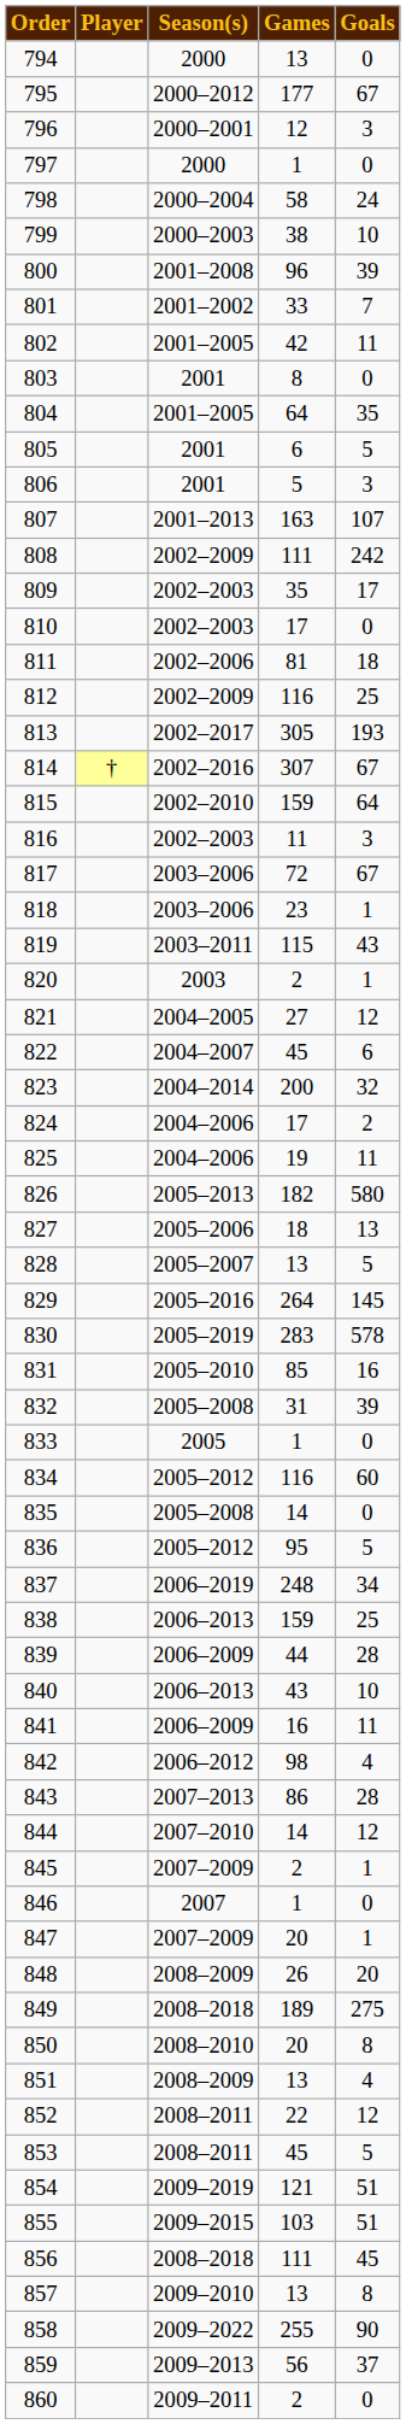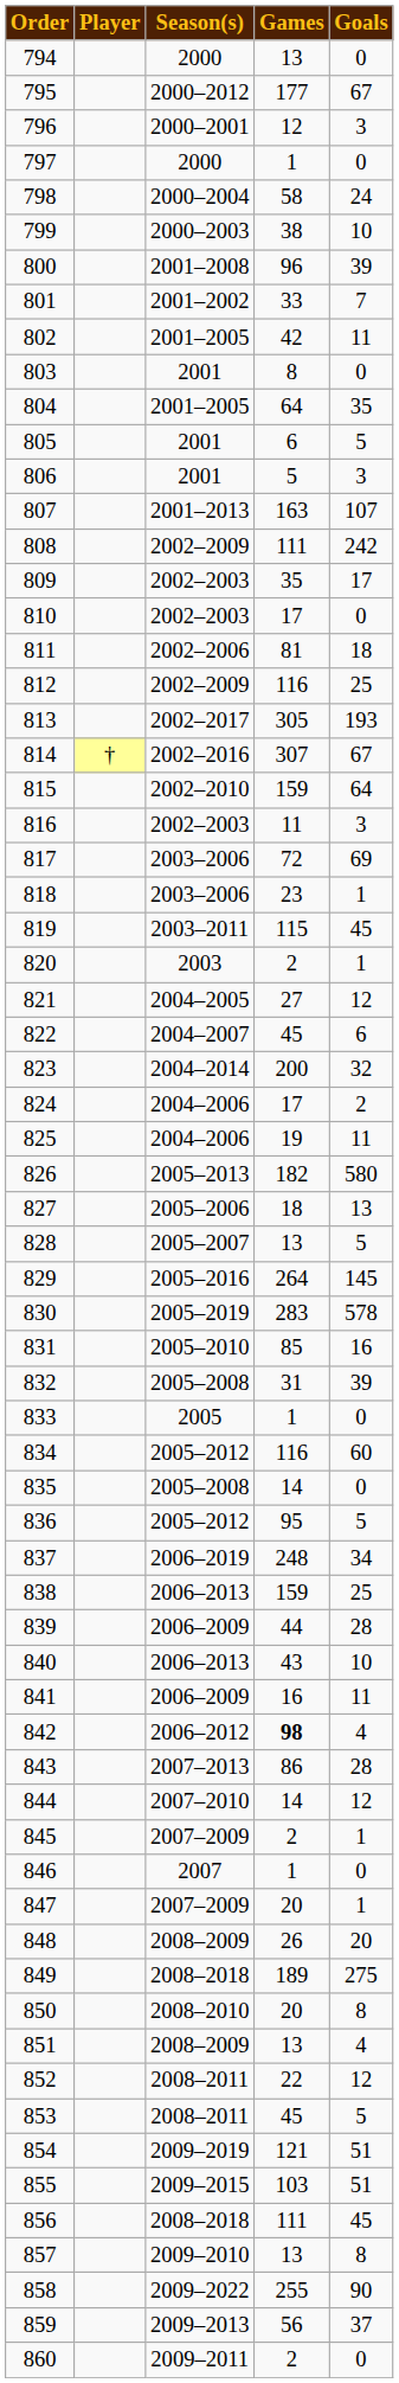 <table class="wikitable sortable" style="text-align:center; width=70%">
 <tr>
 <th style="background: #4D2004; color: #FBBF15; font-weight:bold">Order</th>
 <th style="background: #4D2004; color: #FBBF15; font-weight:bold">Player</th>
 <th style="background: #4D2004; color: #FBBF15; font-weight:bold">Season(s)</th>
 <th style="background: #4D2004; color: #FBBF15; font-weight:bold">Games</th>
 <th style="background: #4D2004; color: #FBBF15; font-weight:bold">Goals</th>
 </tr>
 <tr>
 <td>794</td>
 <td></td>
 <td>2000</td>
 <td>13</td>
 <td>0</td>
 </tr>
 <tr>
 <td>795</td>
 <td></td>
 <td>2000–2012</td>
 <td>177</td>
 <td>67</td>
 </tr>
 <tr>
 <td>796</td>
 <td></td>
 <td>2000–2001</td>
 <td>12</td>
 <td>3</td>
 </tr>
 <tr>
 <td>797</td>
 <td></td>
 <td>2000</td>
 <td>1</td>
 <td>0</td>
 </tr>
 <tr>
 <td>798</td>
 <td></td>
 <td>2000–2004</td>
 <td>58</td>
 <td>24</td>
 </tr>
 <tr>
 <td>799</td>
 <td></td>
 <td>2000–2003</td>
 <td>38</td>
 <td>10</td>
 </tr>
 <tr>
 <td>800</td>
 <td></td>
 <td>2001–2008</td>
 <td>96</td>
 <td>39</td>
 </tr>
 <tr>
 <td>801</td>
 <td></td>
 <td>2001–2002</td>
 <td>33</td>
 <td>7</td>
 </tr>
 <tr>
 <td>802</td>
 <td></td>
 <td>2001–2005</td>
 <td>42</td>
 <td>11</td>
 </tr>
 <tr>
 <td>803</td>
 <td></td>
 <td>2001</td>
 <td>8</td>
 <td>0</td>
 </tr>
 <tr>
 <td>804</td>
 <td></td>
 <td>2001–2005</td>
 <td>64</td>
 <td>35</td>
 </tr>
 <tr>
 <td>805</td>
 <td></td>
 <td>2001</td>
 <td>6</td>
 <td>5</td>
 </tr>
 <tr>
 <td>806</td>
 <td></td>
 <td>2001</td>
 <td>5</td>
 <td>3</td>
 </tr>
 <tr>
 <td>807</td>
 <td></td>
 <td>2001–2013</td>
 <td>163</td>
 <td>107</td>
 </tr>
 <tr>
 <td>808</td>
 <td></td>
 <td>2002–2009</td>
 <td>111</td>
 <td>242</td>
 </tr>
 <tr>
 <td>809</td>
 <td></td>
 <td>2002–2003</td>
 <td>35</td>
 <td>17</td>
 </tr>
 <tr>
 <td>810</td>
 <td></td>
 <td>2002–2003</td>
 <td>17</td>
 <td>0</td>
 </tr>
 <tr>
 <td>811</td>
 <td></td>
 <td>2002–2006</td>
 <td>81</td>
 <td>18</td>
 </tr>
 <tr>
 <td>812</td>
 <td></td>
 <td>2002–2009</td>
 <td>116</td>
 <td>25</td>
 </tr>
 <tr>
 <td>813</td>
 <td></td>
 <td>2002–2017</td>
 <td>305</td>
 <td>193</td>
 </tr>
 <tr>
 <td>814</td>
 <td style="background:#FFFF99">†</td>
 <td>2002–2016</td>
 <td>307</td>
 <td>67</td>
 </tr>
 <tr>
 <td>815</td>
 <td></td>
 <td>2002–2010</td>
 <td>159</td>
 <td>64</td>
 </tr>
 <tr>
 <td>816</td>
 <td></td>
 <td>2002–2003</td>
 <td>11</td>
 <td>3</td>
 </tr>
 <tr>
 <td>817</td>
 <td></td>
 <td>2003–2006</td>
 <td>72</td>
-<td>67</td>
+<td>69</td>
 </tr>
 <tr>
 <td>818</td>
 <td></td>
 <td>2003–2006</td>
 <td>23</td>
 <td>1</td>
 </tr>
 <tr>
 <td>819</td>
 <td></td>
 <td>2003–2011</td>
 <td>115</td>
-<td>43</td>
+<td>45</td>
 </tr>
 <tr>
 <td>820</td>
 <td></td>
 <td>2003</td>
 <td>2</td>
 <td>1</td>
 </tr>
 <tr>
 <td>821</td>
 <td></td>
 <td>2004–2005</td>
 <td>27</td>
 <td>12</td>
 </tr>
 <tr>
 <td>822</td>
 <td></td>
 <td>2004–2007</td>
 <td>45</td>
 <td>6</td>
 </tr>
 <tr>
 <td>823</td>
 <td></td>
 <td>2004–2014</td>
 <td>200</td>
 <td>32</td>
 </tr>
 <tr>
 <td>824</td>
 <td></td>
 <td>2004–2006</td>
 <td>17</td>
 <td>2</td>
 </tr>
 <tr>
 <td>825</td>
 <td></td>
 <td>2004–2006</td>
 <td>19</td>
 <td>11</td>
 </tr>
 <tr>
 <td>826</td>
 <td></td>
 <td>2005–2013</td>
 <td>182</td>
 <td>580</td>
 </tr>
 <tr>
 <td>827</td>
 <td></td>
 <td>2005–2006</td>
 <td>18</td>
 <td>13</td>
 </tr>
 <tr>
 <td>828</td>
 <td></td>
 <td>2005–2007</td>
 <td>13</td>
 <td>5</td>
 </tr>
 <tr>
 <td>829</td>
 <td></td>
 <td>2005–2016</td>
 <td>264</td>
 <td>145</td>
 </tr>
 <tr>
 <td>830</td>
 <td></td>
 <td>2005–2019</td>
 <td>283</td>
 <td>578</td>
 </tr>
 <tr>
 <td>831</td>
 <td></td>
 <td>2005–2010</td>
 <td>85</td>
 <td>16</td>
 </tr>
 <tr>
 <td>832</td>
 <td></td>
 <td>2005–2008</td>
 <td>31</td>
 <td>39</td>
 </tr>
 <tr>
 <td>833</td>
 <td></td>
 <td>2005</td>
 <td>1</td>
 <td>0</td>
 </tr>
 <tr>
 <td>834</td>
 <td></td>
 <td>2005–2012</td>
 <td>116</td>
 <td>60</td>
 </tr>
 <tr>
 <td>835</td>
 <td></td>
 <td>2005–2008</td>
 <td>14</td>
 <td>0</td>
 </tr>
 <tr>
 <td>836</td>
 <td></td>
 <td>2005–2012</td>
 <td>95</td>
 <td>5</td>
 </tr>
 <tr>
 <td>837</td>
 <td></td>
 <td>2006–2019</td>
 <td>248</td>
 <td>34</td>
 </tr>
 <tr>
 <td>838</td>
 <td></td>
 <td>2006–2013</td>
 <td>159</td>
 <td>25</td>
 </tr>
 <tr>
 <td>839</td>
 <td></td>
 <td>2006–2009</td>
 <td>44</td>
 <td>28</td>
 </tr>
 <tr>
 <td>840</td>
 <td></td>
 <td>2006–2013</td>
 <td>43</td>
 <td>10</td>
 </tr>
 <tr>
 <td>841</td>
 <td></td>
 <td>2006–2009</td>
 <td>16</td>
 <td>11</td>
 </tr>
 <tr>
 <td>842</td>
 <td></td>
 <td>2006–2012</td>
-<td>98</td>
+<td><strong>98</strong></td>
 <td>4</td>
 </tr>
 <tr>
 <td>843</td>
 <td></td>
 <td>2007–2013</td>
 <td>86</td>
 <td>28</td>
 </tr>
 <tr>
 <td>844</td>
 <td></td>
 <td>2007–2010</td>
 <td>14</td>
 <td>12</td>
 </tr>
 <tr>
 <td>845</td>
 <td></td>
 <td>2007–2009</td>
 <td>2</td>
 <td>1</td>
 </tr>
 <tr>
 <td>846</td>
 <td></td>
 <td>2007</td>
 <td>1</td>
 <td>0</td>
 </tr>
 <tr>
 <td>847</td>
 <td></td>
 <td>2007–2009</td>
 <td>20</td>
 <td>1</td>
 </tr>
 <tr>
 <td>848</td>
 <td></td>
 <td>2008–2009</td>
 <td>26</td>
 <td>20</td>
 </tr>
 <tr>
 <td>849</td>
 <td></td>
 <td>2008–2018</td>
 <td>189</td>
 <td>275</td>
 </tr>
 <tr>
 <td>850</td>
 <td></td>
 <td>2008–2010</td>
 <td>20</td>
 <td>8</td>
 </tr>
 <tr>
 <td>851</td>
 <td></td>
 <td>2008–2009</td>
 <td>13</td>
 <td>4</td>
 </tr>
 <tr>
 <td>852</td>
 <td></td>
 <td>2008–2011</td>
 <td>22</td>
 <td>12</td>
 </tr>
 <tr>
 <td>853</td>
 <td></td>
 <td>2008–2011</td>
 <td>45</td>
 <td>5</td>
 </tr>
 <tr>
 <td>854</td>
 <td></td>
 <td>2009–2019</td>
 <td>121</td>
 <td>51</td>
 </tr>
 <tr>
 <td>855</td>
 <td></td>
 <td>2009–2015</td>
 <td>103</td>
 <td>51</td>
 </tr>
 <tr>
 <td>856</td>
 <td></td>
 <td>2008–2018</td>
 <td>111</td>
 <td>45</td>
 </tr>
 <tr>
 <td>857</td>
 <td></td>
 <td>2009–2010</td>
 <td>13</td>
 <td>8</td>
 </tr>
 <tr>
 <td>858</td>
 <td></td>
 <td>2009–2022</td>
 <td>255</td>
 <td>90</td>
 </tr>
 <tr>
 <td>859</td>
 <td></td>
 <td>2009–2013</td>
 <td>56</td>
 <td>37</td>
 </tr>
 <tr>
 <td>860</td>
 <td></td>
 <td>2009–2011</td>
 <td>2</td>
 <td>0</td>
 </tr>
 </table>
